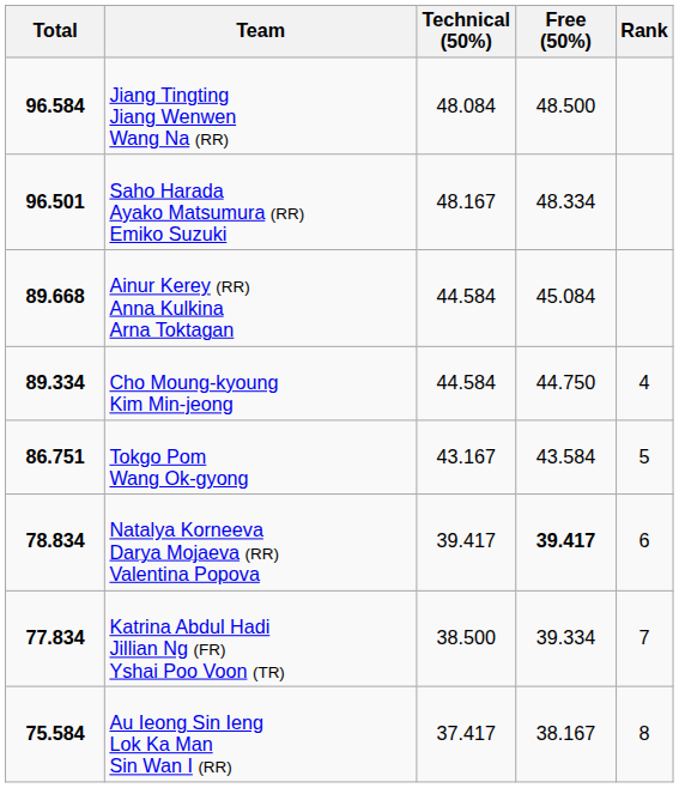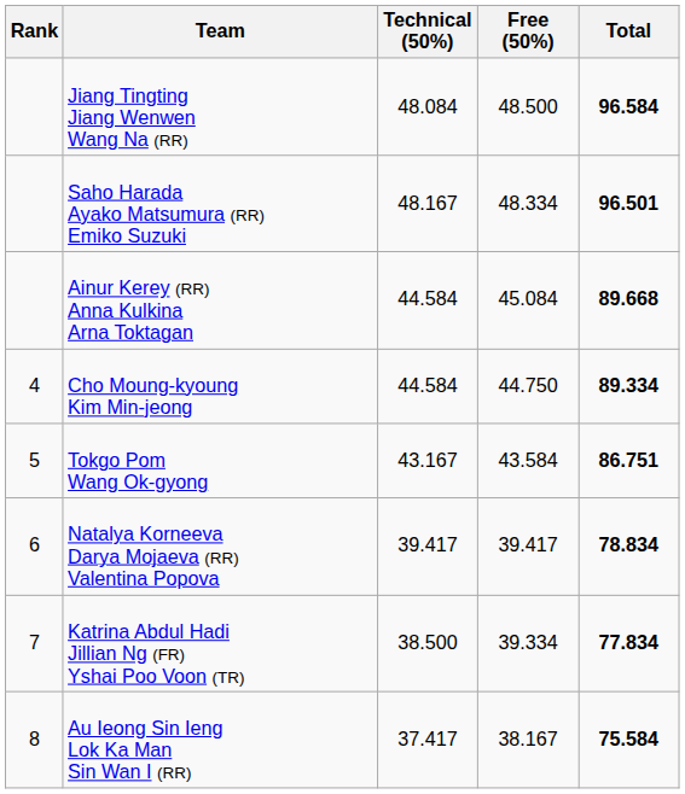 <table class=wikitable style="text-align:center">
 <tr>
-<th width=75>Total</th>
+<th width=40>Rank</th>
 <th width=250>Team</th>
 <th width=75>Technical<br>(50%)</th>
 <th width=75>Free<br>(50%)</th>
-<th width=40>Rank</th>
+<th width=75>Total</th>
 </tr>
 <tr>
-<td><strong>96.584</strong></td>
+<td></td>
 <td align=left><br><a href='#'>Jiang Tingting</a><br><a href='#'>Jiang Wenwen</a><br><a href='#'>Wang Na</a> <small>(RR)</small></td>
 <td>48.084</td>
 <td>48.500</td>
-<td></td>
+<td><strong>96.584</strong></td>
 </tr>
 <tr>
-<td><strong>96.501</strong></td>
+<td></td>
 <td align=left><br><a href='#'>Saho Harada</a><br><a href='#'>Ayako Matsumura</a> <small>(RR)</small><br><a href='#'>Emiko Suzuki</a></td>
 <td>48.167</td>
 <td>48.334</td>
-<td></td>
+<td><strong>96.501</strong></td>
 </tr>
 <tr>
-<td><strong>89.668</strong></td>
+<td></td>
 <td align=left><br><a href='#'>Ainur Kerey</a> <small>(RR)</small><br><a href='#'>Anna Kulkina</a><br><a href='#'>Arna Toktagan</a></td>
 <td>44.584</td>
 <td>45.084</td>
-<td></td>
+<td><strong>89.668</strong></td>
 </tr>
 <tr>
-<td><strong>89.334</strong></td>
+<td>4</td>
 <td align=left><br><a href='#'>Cho Moung-kyoung</a><br><a href='#'>Kim Min-jeong</a></td>
 <td>44.584</td>
 <td>44.750</td>
-<td>4</td>
+<td><strong>89.334</strong></td>
 </tr>
 <tr>
-<td><strong>86.751</strong></td>
+<td>5</td>
 <td align=left><br><a href='#'>Tokgo Pom</a><br><a href='#'>Wang Ok-gyong</a></td>
 <td>43.167</td>
 <td>43.584</td>
-<td>5</td>
+<td><strong>86.751</strong></td>
 </tr>
 <tr>
-<td><strong>78.834</strong></td>
+<td>6</td>
 <td align=left><br><a href='#'>Natalya Korneeva</a><br><a href='#'>Darya Mojaeva</a> <small>(RR)</small><br><a href='#'>Valentina Popova</a></td>
 <td>39.417</td>
-<td><strong>39.417</strong></td>
-<td>6</td>
+<td>39.417</td>
+<td><strong>78.834</strong></td>
 </tr>
 <tr>
-<td><strong>77.834</strong></td>
+<td>7</td>
 <td align=left><br><a href='#'>Katrina Abdul Hadi</a><br><a href='#'>Jillian Ng</a> <small>(FR)</small><br><a href='#'>Yshai Poo Voon</a> <small>(TR)</small></td>
 <td>38.500</td>
 <td>39.334</td>
-<td>7</td>
+<td><strong>77.834</strong></td>
 </tr>
 <tr>
-<td><strong>75.584</strong></td>
+<td>8</td>
 <td align=left><br><a href='#'>Au Ieong Sin Ieng</a><br><a href='#'>Lok Ka Man</a><br><a href='#'>Sin Wan I</a> <small>(RR)</small></td>
 <td>37.417</td>
 <td>38.167</td>
-<td>8</td>
+<td><strong>75.584</strong></td>
 </tr>
 </table>
